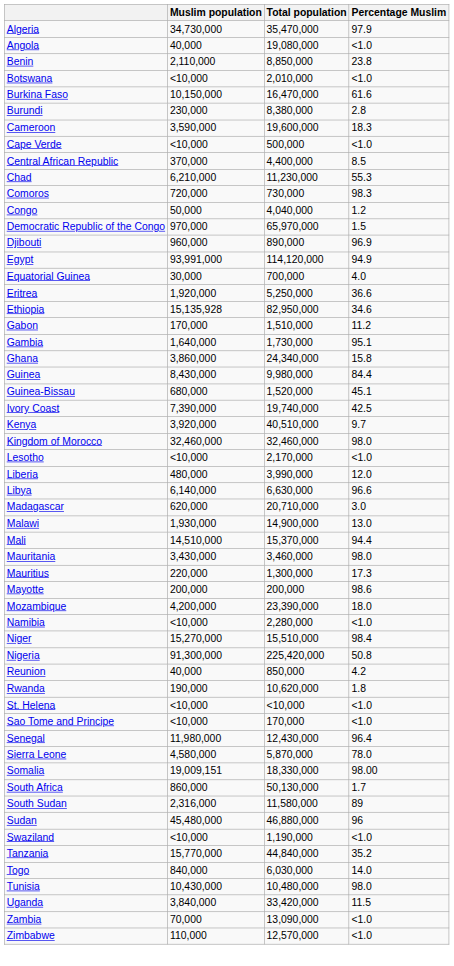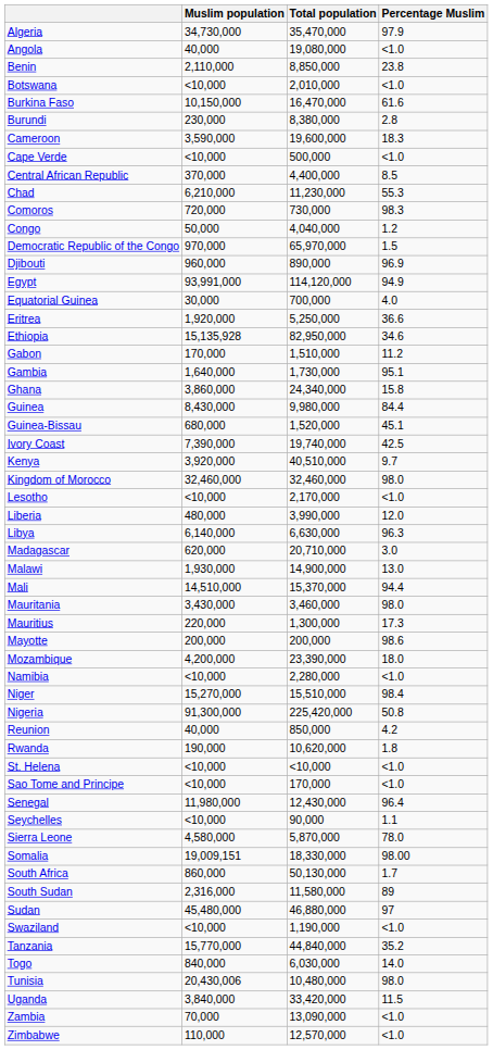 <table class="wikitable sortable">
 <tr>
 <th></th>
 <th data-sort-type=number>Muslim population</th>
 <th data-sort-type=number>Total population</th>
 <th class="sortable">Percentage Muslim</th>
 </tr>
 <tr>
 <td> <a href='#'>Algeria</a></td>
 <td>34,730,000</td>
 <td>35,470,000</td>
 <td>97.9</td>
 </tr>
 <tr>
 <td> <a href='#'>Angola</a></td>
 <td>40,000</td>
 <td>19,080,000</td>
 <td><1.0</td>
 </tr>
 <tr>
 <td> <a href='#'>Benin</a></td>
 <td>2,110,000</td>
 <td>8,850,000</td>
 <td>23.8</td>
 </tr>
 <tr>
 <td> <a href='#'>Botswana</a></td>
 <td><10,000</td>
 <td>2,010,000</td>
 <td><1.0</td>
 </tr>
 <tr>
 <td> <a href='#'>Burkina Faso</a></td>
 <td>10,150,000</td>
 <td>16,470,000</td>
 <td>61.6</td>
 </tr>
 <tr>
 <td> <a href='#'>Burundi</a></td>
 <td>230,000</td>
 <td>8,380,000</td>
 <td>2.8</td>
 </tr>
 <tr>
 <td><a href='#'>Cameroon</a></td>
 <td>3,590,000</td>
 <td>19,600,000</td>
 <td>18.3</td>
 </tr>
 <tr>
 <td> <a href='#'>Cape Verde</a></td>
 <td><10,000</td>
 <td>500,000</td>
 <td><1.0</td>
 </tr>
 <tr>
 <td> <a href='#'>Central African Republic</a></td>
 <td>370,000</td>
 <td>4,400,000</td>
 <td>8.5</td>
 </tr>
 <tr>
 <td> <a href='#'>Chad</a></td>
 <td>6,210,000</td>
 <td>11,230,000</td>
 <td>55.3</td>
 </tr>
 <tr>
 <td> <a href='#'>Comoros</a></td>
 <td>720,000</td>
 <td>730,000</td>
 <td>98.3</td>
 </tr>
 <tr>
 <td> <a href='#'>Congo</a></td>
 <td>50,000</td>
 <td>4,040,000</td>
 <td>1.2</td>
 </tr>
 <tr>
 <td> <a href='#'>Democratic Republic of the Congo</a></td>
 <td>970,000</td>
 <td>65,970,000</td>
 <td>1.5</td>
 </tr>
 <tr>
 <td> <a href='#'>Djibouti</a></td>
 <td>960,000</td>
 <td>890,000</td>
 <td>96.9</td>
 </tr>
 <tr>
 <td> <a href='#'>Egypt</a></td>
 <td>93,991,000</td>
 <td>114,120,000</td>
 <td>94.9</td>
 </tr>
 <tr>
 <td> <a href='#'>Equatorial Guinea</a></td>
 <td>30,000</td>
 <td>700,000</td>
 <td>4.0</td>
 </tr>
 <tr>
 <td> <a href='#'>Eritrea</a></td>
 <td>1,920,000</td>
 <td>5,250,000</td>
 <td>36.6</td>
 </tr>
 <tr>
 <td> <a href='#'>Ethiopia</a></td>
 <td>15,135,928</td>
 <td>82,950,000</td>
 <td>34.6</td>
 </tr>
 <tr>
 <td> <a href='#'>Gabon</a></td>
 <td>170,000</td>
 <td>1,510,000</td>
 <td>11.2</td>
 </tr>
 <tr>
 <td> <a href='#'>Gambia</a></td>
 <td>1,640,000</td>
 <td>1,730,000</td>
 <td>95.1</td>
 </tr>
 <tr>
 <td> <a href='#'>Ghana</a></td>
 <td>3,860,000</td>
 <td>24,340,000</td>
 <td>15.8</td>
 </tr>
 <tr>
 <td> <a href='#'>Guinea</a></td>
 <td>8,430,000</td>
 <td>9,980,000</td>
 <td>84.4</td>
 </tr>
 <tr>
 <td> <a href='#'>Guinea-Bissau</a></td>
 <td>680,000</td>
 <td>1,520,000</td>
 <td>45.1</td>
 </tr>
 <tr>
 <td> <a href='#'>Ivory Coast</a></td>
 <td>7,390,000</td>
 <td>19,740,000</td>
 <td>42.5</td>
 </tr>
 <tr>
 <td> <a href='#'>Kenya</a></td>
 <td>3,920,000</td>
 <td>40,510,000</td>
 <td>9.7</td>
 </tr>
 <tr>
 <td> <a href='#'>Kingdom of Morocco</a></td>
 <td>32,460,000</td>
 <td>32,460,000</td>
 <td>98.0</td>
 </tr>
 <tr>
 <td> <a href='#'>Lesotho</a></td>
 <td><10,000</td>
 <td>2,170,000</td>
 <td><1.0</td>
 </tr>
 <tr>
 <td> <a href='#'>Liberia</a></td>
 <td>480,000</td>
 <td>3,990,000</td>
 <td>12.0</td>
 </tr>
 <tr>
 <td> <a href='#'>Libya</a></td>
 <td>6,140,000</td>
 <td>6,630,000</td>
-<td>96.6</td>
+<td>96.3</td>
 </tr>
 <tr>
 <td><a href='#'>Madagascar</a></td>
 <td>620,000</td>
 <td>20,710,000</td>
 <td>3.0</td>
 </tr>
 <tr>
 <td> <a href='#'>Malawi</a></td>
 <td>1,930,000</td>
 <td>14,900,000</td>
 <td>13.0</td>
 </tr>
 <tr>
 <td> <a href='#'>Mali</a></td>
 <td>14,510,000</td>
 <td>15,370,000</td>
 <td>94.4</td>
 </tr>
 <tr>
 <td> <a href='#'>Mauritania</a></td>
 <td>3,430,000</td>
 <td>3,460,000</td>
 <td>98.0</td>
 </tr>
 <tr>
 <td> <a href='#'>Mauritius</a></td>
 <td>220,000</td>
 <td>1,300,000</td>
 <td>17.3</td>
 </tr>
 <tr>
 <td> <a href='#'>Mayotte</a></td>
 <td>200,000</td>
 <td>200,000</td>
 <td>98.6</td>
 </tr>
 <tr>
 <td><a href='#'>Mozambique</a></td>
 <td>4,200,000</td>
 <td>23,390,000</td>
 <td>18.0</td>
 </tr>
 <tr>
 <td> <a href='#'>Namibia</a></td>
 <td><10,000</td>
 <td>2,280,000</td>
 <td><1.0</td>
 </tr>
 <tr>
 <td> <a href='#'>Niger</a></td>
 <td>15,270,000</td>
 <td>15,510,000</td>
 <td>98.4</td>
 </tr>
 <tr>
 <td> <a href='#'>Nigeria</a></td>
 <td>91,300,000</td>
 <td>225,420,000</td>
 <td>50.8</td>
 </tr>
 <tr>
 <td> <a href='#'>Reunion</a></td>
 <td>40,000</td>
 <td>850,000</td>
 <td>4.2</td>
 </tr>
 <tr>
 <td> <a href='#'>Rwanda</a></td>
 <td>190,000</td>
 <td>10,620,000</td>
 <td>1.8</td>
 </tr>
 <tr>
 <td> <a href='#'>St. Helena</a></td>
 <td><10,000</td>
 <td><10,000</td>
 <td><1.0</td>
 </tr>
 <tr>
 <td> <a href='#'>Sao Tome and Principe</a></td>
 <td><10,000</td>
 <td>170,000</td>
 <td><1.0</td>
 </tr>
 <tr>
 <td> <a href='#'>Senegal</a></td>
 <td>11,980,000</td>
 <td>12,430,000</td>
 <td>96.4</td>
 </tr>
 <tr>
+<td> <a href='#'>Seychelles</a></td>
+<td><10,000</td>
+<td>90,000</td>
+<td>1.1</td>
+</tr>
+<tr>
 <td> <a href='#'>Sierra Leone</a></td>
 <td>4,580,000</td>
 <td>5,870,000</td>
 <td>78.0</td>
 </tr>
 <tr>
 <td> <a href='#'>Somalia</a></td>
 <td>19,009,151</td>
 <td>18,330,000</td>
 <td>98.00</td>
 </tr>
 <tr>
 <td> <a href='#'>South Africa</a></td>
 <td>860,000</td>
 <td>50,130,000</td>
 <td>1.7</td>
 </tr>
 <tr>
 <td> <a href='#'>South Sudan</a></td>
 <td>2,316,000</td>
 <td>11,580,000</td>
 <td>89</td>
 </tr>
 <tr>
 <td> <a href='#'>Sudan</a></td>
 <td>45,480,000</td>
 <td>46,880,000</td>
-<td>96</td>
+<td>97</td>
 </tr>
 <tr>
 <td> <a href='#'>Swaziland</a></td>
 <td><10,000</td>
 <td>1,190,000</td>
 <td><1.0</td>
 </tr>
 <tr>
 <td> <a href='#'>Tanzania</a></td>
 <td>15,770,000</td>
 <td>44,840,000</td>
 <td>35.2</td>
 </tr>
 <tr>
 <td> <a href='#'>Togo</a></td>
 <td>840,000</td>
 <td>6,030,000</td>
 <td>14.0</td>
 </tr>
 <tr>
 <td> <a href='#'>Tunisia</a></td>
-<td>10,430,000</td>
+<td>20,430,006</td>
 <td>10,480,000</td>
 <td>98.0</td>
 </tr>
 <tr>
 <td> <a href='#'>Uganda</a></td>
 <td>3,840,000</td>
 <td>33,420,000</td>
 <td>11.5</td>
 </tr>
 <tr>
 <td> <a href='#'>Zambia</a></td>
 <td>70,000</td>
 <td>13,090,000</td>
 <td><1.0</td>
 </tr>
 <tr>
 <td> <a href='#'>Zimbabwe</a></td>
 <td>110,000</td>
 <td>12,570,000</td>
 <td><1.0</td>
 </tr>
 </table>
